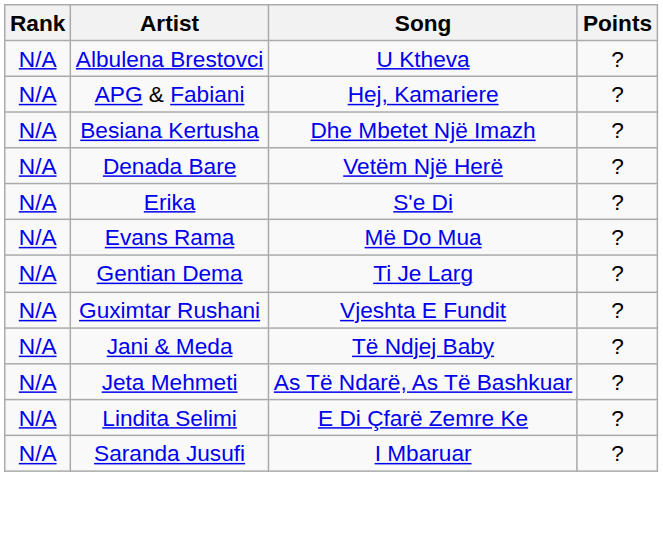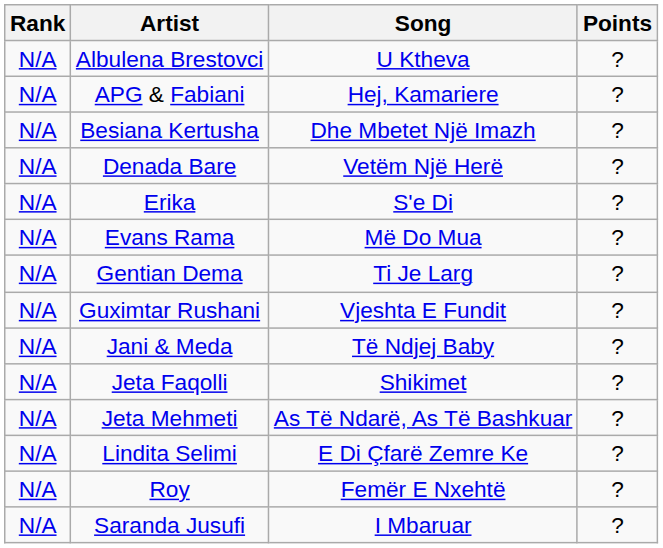 <table class="wikitable" style="font-size:95%;">
 <tr>
 <th>Rank</th>
 <th>Artist</th>
 <th>Song</th>
 <th>Points</th>
 </tr>
 <tr align="center">
 <td><a href='#'>N/A</a></td>
 <td><a href='#'>Albulena Brestovci</a></td>
 <td><a href='#'>U Ktheva</a></td>
 <td>?</td>
 </tr>
 <tr align="center">
 <td><a href='#'>N/A</a></td>
 <td><a href='#'>APG</a> & <a href='#'>Fabiani</a></td>
 <td><a href='#'>Hej, Kamariere</a></td>
 <td>?</td>
 </tr>
 <tr align="center">
 <td><a href='#'>N/A</a></td>
 <td><a href='#'>Besiana Kertusha</a></td>
 <td><a href='#'>Dhe Mbetet Një Imazh</a></td>
 <td>?</td>
 </tr>
 <tr align="center">
 <td><a href='#'>N/A</a></td>
 <td><a href='#'>Denada Bare</a></td>
 <td><a href='#'>Vetëm Një Herë</a></td>
 <td>?</td>
 </tr>
 <tr align="center">
 <td><a href='#'>N/A</a></td>
 <td><a href='#'>Erika</a></td>
 <td><a href='#'>S'e Di</a></td>
 <td>?</td>
 </tr>
 <tr align="center">
 <td><a href='#'>N/A</a></td>
 <td><a href='#'>Evans Rama</a></td>
 <td><a href='#'>Më Do Mua</a></td>
 <td>?</td>
 </tr>
 <tr align="center">
 <td><a href='#'>N/A</a></td>
 <td><a href='#'>Gentian Dema</a></td>
 <td><a href='#'>Ti Je Larg</a></td>
 <td>?</td>
 </tr>
 <tr align="center">
 <td><a href='#'>N/A</a></td>
 <td><a href='#'>Guximtar Rushani</a></td>
 <td><a href='#'>Vjeshta E Fundit</a></td>
 <td>?</td>
 </tr>
 <tr align="center">
 <td><a href='#'>N/A</a></td>
 <td><a href='#'>Jani & Meda</a></td>
 <td><a href='#'>Të Ndjej Baby</a></td>
 <td>?</td>
 </tr>
 <tr align="center">
 <td><a href='#'>N/A</a></td>
+<td><a href='#'>Jeta Faqolli</a></td>
+<td><a href='#'>Shikimet</a></td>
+<td>?</td>
+</tr>
+<tr align="center">
+<td><a href='#'>N/A</a></td>
 <td><a href='#'>Jeta Mehmeti</a></td>
 <td><a href='#'>As Të Ndarë, As Të Bashkuar</a></td>
 <td>?</td>
 </tr>
 <tr align="center">
 <td><a href='#'>N/A</a></td>
 <td><a href='#'>Lindita Selimi</a></td>
 <td><a href='#'>E Di Çfarë Zemre Ke</a></td>
 <td>?</td>
 </tr>
 <tr align="center">
 <td><a href='#'>N/A</a></td>
+<td><a href='#'>Roy</a></td>
+<td><a href='#'>Femër E Nxehtë</a></td>
+<td>?</td>
+</tr>
+<tr align="center">
+<td><a href='#'>N/A</a></td>
 <td><a href='#'>Saranda Jusufi</a></td>
 <td><a href='#'>I Mbaruar</a></td>
 <td>?</td>
 </tr>
 </table>
